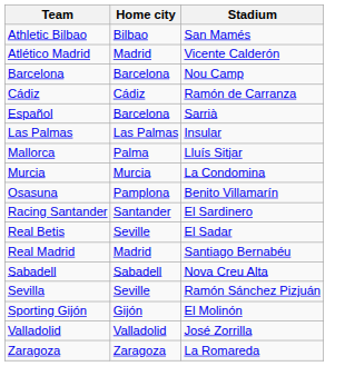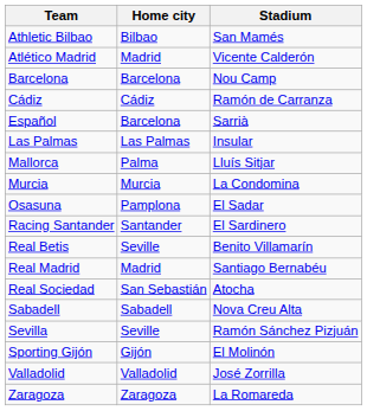 <table class="wikitable sortable" style="text-align: left;">
 <tr>
 <th>Team</th>
 <th>Home city</th>
 <th>Stadium</th>
 </tr>
 <tr>
 <td><a href='#'>Athletic Bilbao</a></td>
 <td><a href='#'>Bilbao</a></td>
 <td><a href='#'>San Mamés</a></td>
 </tr>
 <tr>
 <td><a href='#'>Atlético Madrid</a></td>
 <td><a href='#'>Madrid</a></td>
 <td><a href='#'>Vicente Calderón</a></td>
 </tr>
 <tr>
 <td><a href='#'>Barcelona</a></td>
 <td><a href='#'>Barcelona</a></td>
 <td><a href='#'>Nou Camp</a></td>
 </tr>
 <tr>
 <td><a href='#'>Cádiz</a></td>
 <td><a href='#'>Cádiz</a></td>
 <td><a href='#'>Ramón de Carranza</a></td>
 </tr>
 <tr>
 <td><a href='#'>Español</a></td>
 <td><a href='#'>Barcelona</a></td>
 <td><a href='#'>Sarrià</a></td>
 </tr>
 <tr>
 <td><a href='#'>Las Palmas</a></td>
 <td><a href='#'>Las Palmas</a></td>
 <td><a href='#'>Insular</a></td>
 </tr>
 <tr>
 <td><a href='#'>Mallorca</a></td>
 <td><a href='#'>Palma</a></td>
 <td><a href='#'>Lluís Sitjar</a></td>
 </tr>
 <tr>
 <td><a href='#'>Murcia</a></td>
 <td><a href='#'>Murcia</a></td>
 <td><a href='#'>La Condomina</a></td>
 </tr>
 <tr>
 <td><a href='#'>Osasuna</a></td>
 <td><a href='#'>Pamplona</a></td>
-<td><a href='#'>Benito Villamarín</a></td>
+<td><a href='#'>El Sadar</a></td>
 </tr>
 <tr>
 <td><a href='#'>Racing Santander</a></td>
 <td><a href='#'>Santander</a></td>
 <td><a href='#'>El Sardinero</a></td>
 </tr>
 <tr>
 <td><a href='#'>Real Betis</a></td>
 <td><a href='#'>Seville</a></td>
-<td><a href='#'>El Sadar</a></td>
+<td><a href='#'>Benito Villamarín</a></td>
 </tr>
 <tr>
 <td><a href='#'>Real Madrid</a></td>
 <td><a href='#'>Madrid</a></td>
 <td><a href='#'>Santiago Bernabéu</a></td>
+</tr>
+<tr>
+<td><a href='#'>Real Sociedad</a></td>
+<td><a href='#'>San Sebastián</a></td>
+<td><a href='#'>Atocha</a></td>
 </tr>
 <tr>
 <td><a href='#'>Sabadell</a></td>
 <td><a href='#'>Sabadell</a></td>
 <td><a href='#'>Nova Creu Alta</a></td>
 </tr>
 <tr>
 <td><a href='#'>Sevilla</a></td>
 <td><a href='#'>Seville</a></td>
 <td><a href='#'>Ramón Sánchez Pizjuán</a></td>
 </tr>
 <tr>
 <td><a href='#'>Sporting Gijón</a></td>
 <td><a href='#'>Gijón</a></td>
 <td><a href='#'>El Molinón</a></td>
 </tr>
 <tr>
 <td><a href='#'>Valladolid</a></td>
 <td><a href='#'>Valladolid</a></td>
 <td><a href='#'>José Zorrilla</a></td>
 </tr>
 <tr>
 <td><a href='#'>Zaragoza</a></td>
 <td><a href='#'>Zaragoza</a></td>
 <td><a href='#'>La Romareda</a></td>
 </tr>
 </table>
